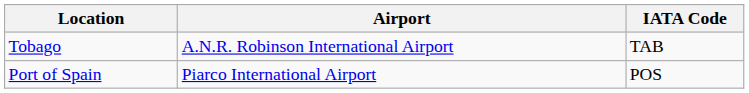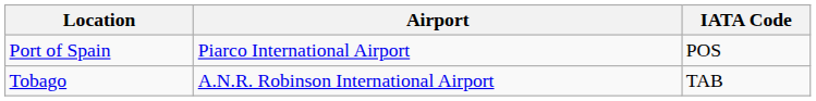 <table class="wikitable">
 <tr>
 <th scope="col" style="width:150px;"><strong>Location</strong></th>
 <th scope="col" style="width:400px;"><strong>Airport</strong></th>
 <th scope="col" style="width:100px;"><strong>IATA Code</strong></th>
 </tr>
 <tr>
+<td><a href='#'>Port of Spain</a></td>
+<td><a href='#'>Piarco International Airport</a></td>
+<td>POS</td>
+</tr>
+<tr>
 <td><a href='#'>Tobago</a></td>
 <td><a href='#'>A.N.R. Robinson International Airport</a></td>
 <td>TAB</td>
 </tr>
-<tr>
-<td><a href='#'>Port of Spain</a></td>
-<td><a href='#'>Piarco International Airport</a></td>
-<td>POS</td>
-</tr>
 </table>
